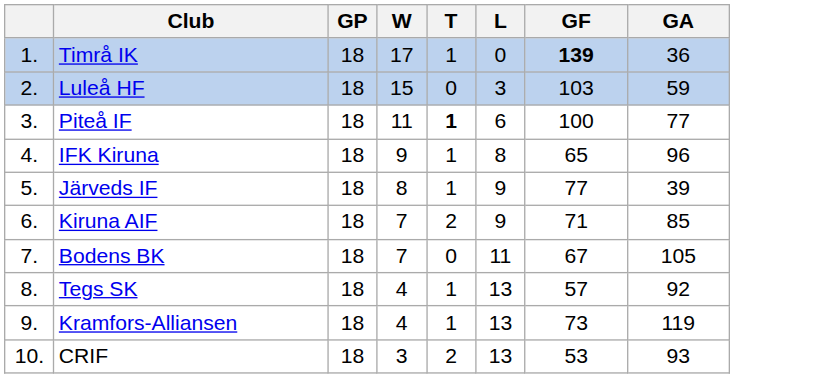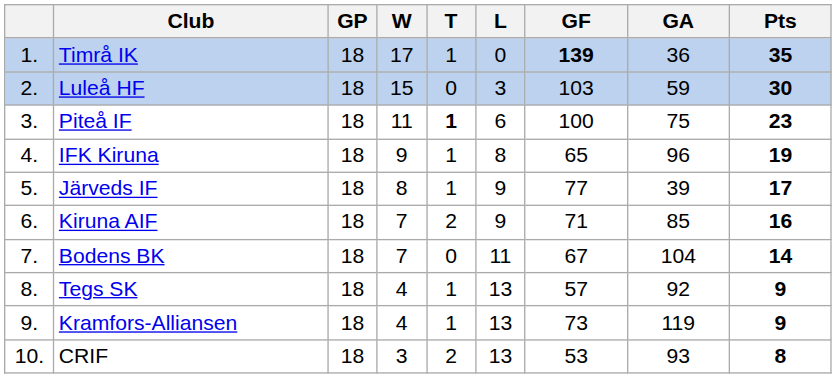 <table class="wikitable">
 <tr>
 <th width="30"></th>
 <th width="200">Club</th>
 <th width="30">GP</th>
 <th width="30">W</th>
 <th width="30">T</th>
 <th width="30">L</th>
 <th width="70">GF</th>
 <th width="70">GA</th>
+<th width="70">Pts</th>
 </tr>
 <tr bgcolor="#BCD2EE" align="center">
 <td>1.</td>
 <td align="left"><a href='#'>Timrå IK</a></td>
 <td>18</td>
 <td>17</td>
 <td>1</td>
 <td>0</td>
 <td><strong>139</strong></td>
 <td>36</td>
+<td><strong>35</strong></td>
 </tr>
 <tr bgcolor="#BCD2EE" align="center">
 <td>2.</td>
 <td align="left"><a href='#'>Luleå HF</a></td>
 <td>18</td>
 <td>15</td>
 <td>0</td>
 <td>3</td>
 <td>103</td>
 <td>59</td>
+<td><strong>30</strong></td>
 </tr>
 <tr bgcolor="#FFFFFF" align="center">
 <td>3.</td>
 <td align="left"><a href='#'>Piteå IF</a></td>
 <td>18</td>
 <td>11</td>
 <td><strong>1</strong></td>
 <td>6</td>
 <td>100</td>
-<td>77</td>
+<td>75</td>
+<td><strong>23</strong></td>
 </tr>
 <tr bgcolor="#FFFFFF" align="center">
 <td>4.</td>
 <td align="left"><a href='#'>IFK Kiruna</a></td>
 <td>18</td>
 <td>9</td>
 <td>1</td>
 <td>8</td>
 <td>65</td>
 <td>96</td>
+<td><strong>19</strong></td>
 </tr>
 <tr bgcolor="#FFFFFF" align="center">
 <td>5.</td>
 <td align="left"><a href='#'>Järveds IF</a></td>
 <td>18</td>
 <td>8</td>
 <td>1</td>
 <td>9</td>
 <td>77</td>
 <td>39</td>
+<td><strong>17</strong></td>
 </tr>
 <tr bgcolor="#FFFFFF" align="center">
 <td>6.</td>
 <td align="left"><a href='#'>Kiruna AIF</a></td>
 <td>18</td>
 <td>7</td>
 <td>2</td>
 <td>9</td>
 <td>71</td>
 <td>85</td>
+<td><strong>16</strong></td>
 </tr>
 <tr bgcolor="#FFFFFF" align="center">
 <td>7.</td>
 <td align="left"><a href='#'>Bodens BK</a></td>
 <td>18</td>
 <td>7</td>
 <td>0</td>
 <td>11</td>
 <td>67</td>
-<td>105</td>
+<td>104</td>
+<td><strong>14</strong></td>
 </tr>
 <tr bgcolor="#FFFFFF" align="center">
 <td>8.</td>
 <td align="left"><a href='#'>Tegs SK</a></td>
 <td>18</td>
 <td>4</td>
 <td>1</td>
 <td>13</td>
 <td>57</td>
 <td>92</td>
+<td><strong>9</strong></td>
 </tr>
 <tr bgcolor="#FFFFFF" align="center">
 <td>9.</td>
 <td align="left"><a href='#'>Kramfors-Alliansen</a></td>
 <td>18</td>
 <td>4</td>
 <td>1</td>
 <td>13</td>
 <td>73</td>
 <td>119</td>
+<td><strong>9</strong></td>
 </tr>
 <tr bgcolor="#FFFFFF" align="center">
 <td>10.</td>
 <td align="left">CRIF</td>
 <td>18</td>
 <td>3</td>
 <td>2</td>
 <td>13</td>
 <td>53</td>
 <td>93</td>
+<td><strong>8</strong></td>
 </tr>
 </table>
